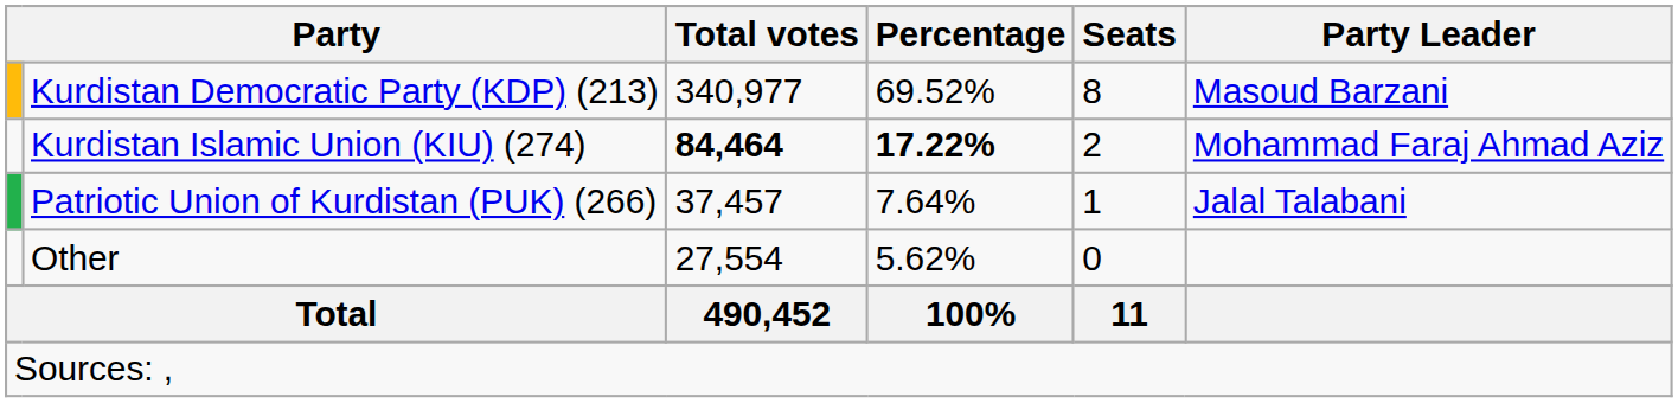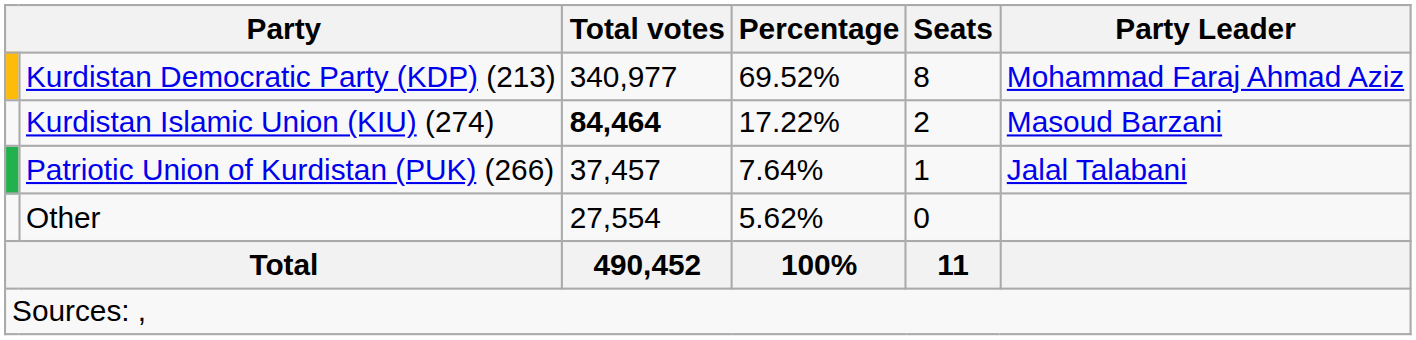 <table class="wikitable sortable" style="border:1px solid #8888aa; background-color:#f8f8f8; padding:0px; font-size:90%;">
 <tr style="background-color:#E9E9E9">
 <th colspan=2>Party</th>
 <th>Total votes</th>
 <th>Percentage</th>
 <th>Seats</th>
 <th>Party Leader</th>
 </tr>
 <tr>
 <td bgcolor="#FFBB0A"></td>
 <td><a href='#'>Kurdistan Democratic Party (KDP)</a> (213)</td>
 <td>340,977</td>
 <td>69.52%</td>
 <td>8</td>
-<td><a href='#'>Masoud Barzani</a></td>
+<td><a href='#'>Mohammad Faraj Ahmad Aziz</a></td>
 </tr>
 <tr>
 <td></td>
 <td><a href='#'>Kurdistan Islamic Union (KIU)</a> (274)</td>
 <td><strong>84,464</strong></td>
-<td><strong>17.22%</strong></td>
+<td>17.22%</td>
 <td>2</td>
-<td><a href='#'>Mohammad Faraj Ahmad Aziz</a></td>
+<td><a href='#'>Masoud Barzani</a></td>
 </tr>
 <tr>
 <td bgcolor="#22B14C"></td>
 <td><a href='#'>Patriotic Union of Kurdistan (PUK)</a> (266)</td>
 <td>37,457</td>
 <td>7.64%</td>
 <td>1</td>
 <td><a href='#'>Jalal Talabani</a></td>
 </tr>
 <tr>
 <td></td>
 <td>Other</td>
 <td>27,554</td>
 <td>5.62%</td>
 <td>0</td>
 <td></td>
 </tr>
 <tr>
 <th colspan=2><strong>Total</strong></th>
 <th><strong>490,452</strong></th>
 <th><strong>100%</strong></th>
 <th><strong>11</strong></th>
 <th></th>
 </tr>
 <tr>
 <td colspan=7 align=left>Sources: ,  </td>
 </tr>
 </table>
